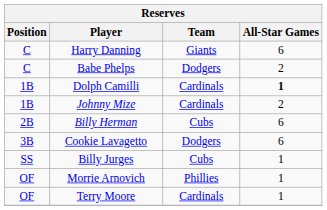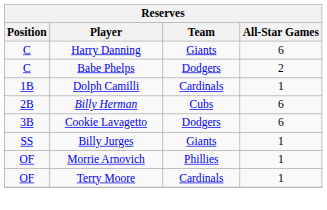 <table class="wikitable" style="font-size: 100%; text-align:right;">
 <tr>
 <th colspan="4">Reserves</th>
 </tr>
 <tr>
 <th>Position</th>
 <th width="150">Player</th>
 <th width="100">Team</th>
 <th>All-Star Games</th>
 </tr>
 <tr>
 <td align="center"><a href='#'>C</a></td>
 <td align="center"><a href='#'>Harry Danning</a></td>
 <td align="center"><a href='#'>Giants</a></td>
 <td align="center">6</td>
 </tr>
 <tr>
 <td align="center"><a href='#'>C</a></td>
 <td align="center"><a href='#'>Babe Phelps</a></td>
 <td align="center"><a href='#'>Dodgers</a></td>
 <td align="center">2</td>
 </tr>
 <tr>
 <td align="center"><a href='#'>1B</a></td>
 <td align="center"><a href='#'>Dolph Camilli</a></td>
 <td align="center"><a href='#'>Cardinals</a></td>
-<td align="center"><strong>1</strong></td>
-</tr>
-<tr>
-<td align="center"><a href='#'>1B</a></td>
-<td align="center"><em><a href='#'>Johnny Mize</a></em></td>
-<td align="center"><a href='#'>Cardinals</a></td>
-<td align="center">2</td>
+<td align="center">1</td>
 </tr>
 <tr>
 <td align="center"><a href='#'>2B</a></td>
 <td align="center"><em><a href='#'>Billy Herman</a></em></td>
 <td align="center"><a href='#'>Cubs</a></td>
 <td align="center">6</td>
 </tr>
 <tr>
 <td align="center"><a href='#'>3B</a></td>
 <td align="center"><a href='#'>Cookie Lavagetto</a></td>
 <td align="center"><a href='#'>Dodgers</a></td>
 <td align="center">6</td>
 </tr>
 <tr>
 <td align="center"><a href='#'>SS</a></td>
 <td align="center"><a href='#'>Billy Jurges</a></td>
-<td align="center"><a href='#'>Cubs</a></td>
+<td align="center"><a href='#'>Giants</a></td>
 <td align="center">1</td>
 </tr>
 <tr>
 <td align="center"><a href='#'>OF</a></td>
 <td align="center"><a href='#'>Morrie Arnovich</a></td>
 <td align="center"><a href='#'>Phillies</a></td>
 <td align="center">1</td>
 </tr>
 <tr>
 <td align="center"><a href='#'>OF</a></td>
 <td align="center"><a href='#'>Terry Moore</a></td>
 <td align="center"><a href='#'>Cardinals</a></td>
 <td align="center">1</td>
 </tr>
 <tr>
 </tr>
 </table>
